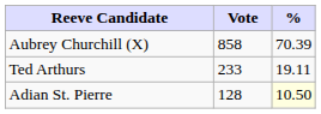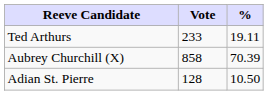 <table class="wikitable">
 <tr>
 <th style="background:#ddf; width:200px;">Reeve Candidate </th>
 <th style="background:#ddf; width:50px;">Vote</th>
 <th style="background:#ddf; width:30px;">%</th>
 </tr>
 <tr>
+<td>Ted Arthurs</td>
+<td>233</td>
+<td>19.11</td>
+</tr>
+<tr>
 <td>Aubrey Churchill (X)</td>
 <td>858</td>
 <td>70.39</td>
 </tr>
 <tr>
-<td>Ted Arthurs</td>
-<td>233</td>
-<td>19.11</td>
-</tr>
-<tr>
 <td>Adian St. Pierre</td>
 <td>128</td>
-<td style="background: lightyellow;">10.50</td>
+<td>10.50</td>
 </tr>
 </table>
